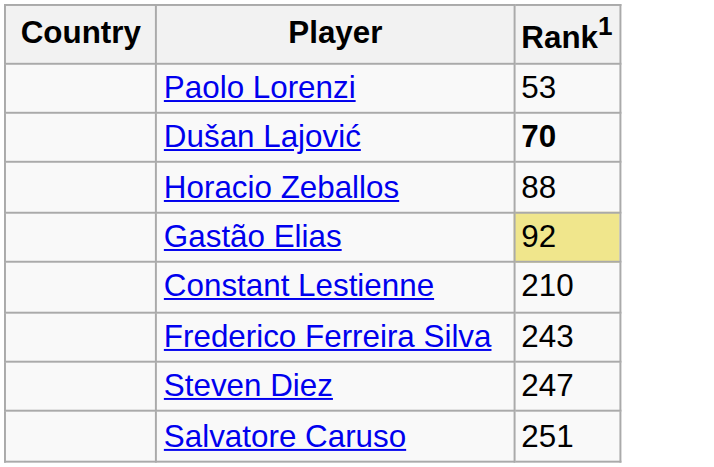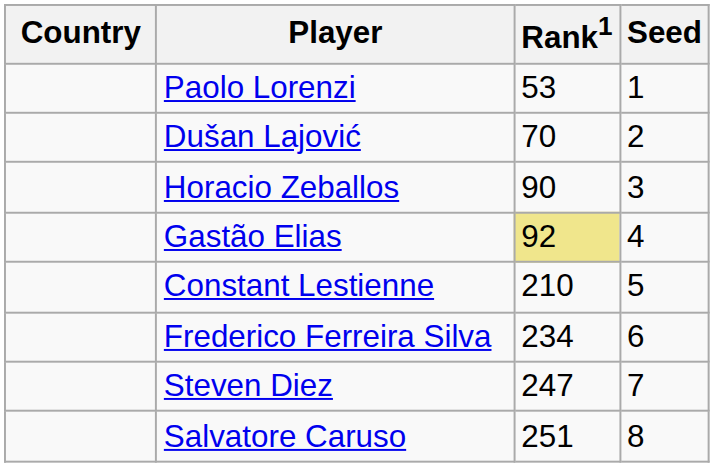 <table class="sortable wikitable">
 <tr>
 <th width="70">Country</th>
 <th width="175">Player</th>
 <th>Rank<sup>1</sup></th>
+<th>Seed</th>
 </tr>
 <tr>
 <td></td>
 <td><a href='#'>Paolo Lorenzi</a></td>
 <td>53</td>
+<td>1</td>
 </tr>
 <tr>
 <td></td>
 <td><a href='#'>Dušan Lajović</a></td>
-<td><strong>70</strong></td>
+<td>70</td>
+<td>2</td>
 </tr>
 <tr>
 <td></td>
 <td><a href='#'>Horacio Zeballos</a></td>
-<td>88</td>
+<td>90</td>
+<td>3</td>
 </tr>
 <tr>
 <td></td>
 <td><a href='#'>Gastão Elias</a></td>
 <td style="background: khaki;">92</td>
+<td>4</td>
 </tr>
 <tr>
 <td></td>
 <td><a href='#'>Constant Lestienne</a></td>
 <td>210</td>
+<td>5</td>
 </tr>
 <tr>
 <td></td>
 <td><a href='#'>Frederico Ferreira Silva</a></td>
-<td>243</td>
+<td>234</td>
+<td>6</td>
 </tr>
 <tr>
 <td></td>
 <td><a href='#'>Steven Diez</a></td>
 <td>247</td>
+<td>7</td>
 </tr>
 <tr>
 <td></td>
 <td><a href='#'>Salvatore Caruso</a></td>
 <td>251</td>
+<td>8</td>
 </tr>
 </table>
